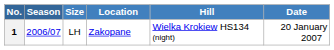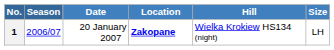 <table class="wikitable sortable" style="font-size:86%; line-height:15px; text-align:left; border:grey solid 1px; border-collapse:collapse; background:#ffffff;">
 <tr style="background:#efefef;">
 <th style="background-color:#369; color:white; width:10px;">No.</th>
 <th style="background-color:#369; color:white;  width:30px;">Season</th>
-<th style="background-color:#4180be; color:white; width:25px;">Size</th>
+<th style="background-color:#4180be; color:white; width:89px;">Date</th>
 <th style="background-color:#4180be; color:white; width:86px;">Location</th>
 <th style="background-color:#4180be; color:white; width:158px;">Hill</th>
-<th style="background-color:#4180be; color:white; width:89px;">Date</th>
+<th style="background-color:#4180be; color:white; width:25px;">Size</th>
 </tr>
 <tr>
 <th scope=row style="text-align:center;">1</th>
 <td align=center><a href='#'>2006/07</a></td>
+<td align=right>20 January 2007  </td>
+<td><strong> <a href='#'>Zakopane</a></strong></td>
+<td><a href='#'>Wielka Krokiew</a> HS134 <small>(night)</small></td>
 <td align=center>LH</td>
-<td> <a href='#'>Zakopane</a></td>
-<td><a href='#'>Wielka Krokiew</a> HS134 <small>(night)</small></td>
-<td align=right>20 January 2007  </td>
 </tr>
 </table>
